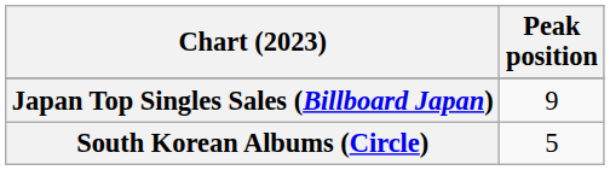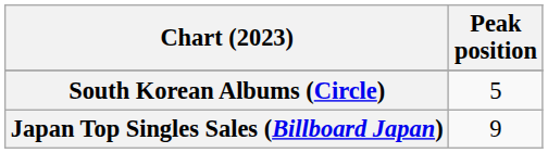 <table class="wikitable plainrowheaders sortable" style="text-align:center">
 <tr>
 <th scope="col">Chart (2023)</th>
 <th scope="col">Peak<br>position</th>
 </tr>
 <tr>
 </tr>
 <tr>
+<th scope="row">South Korean Albums (<a href='#'>Circle</a>)</th>
+<td>5</td>
+</tr>
+<tr>
 <th scope="row">Japan Top Singles Sales (<em><a href='#'>Billboard Japan</a></em>)</th>
 <td>9</td>
 </tr>
-<tr>
-<th scope="row">South Korean Albums (<a href='#'>Circle</a>)</th>
-<td>5</td>
-</tr>
 </table>
